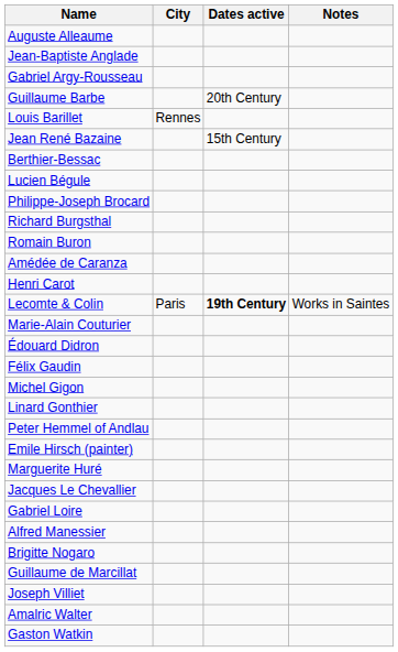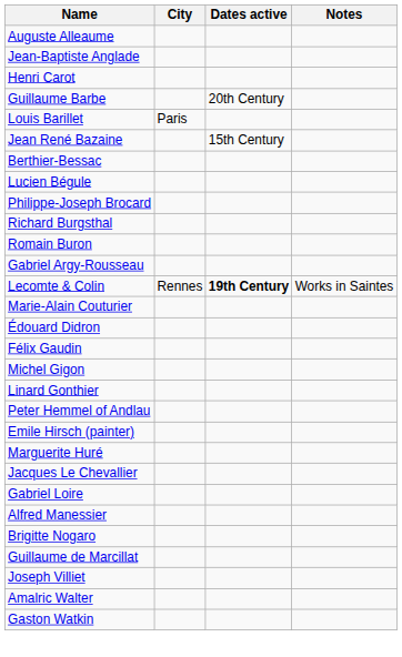 <table class="wikitable sortable">
 <tr>
 <th>Name</th>
 <th>City</th>
 <th>Dates active</th>
 <th>Notes</th>
 </tr>
 <tr>
 <td><a href='#'>Auguste Alleaume</a></td>
 <td></td>
 <td></td>
 <td></td>
 </tr>
 <tr>
 <td><a href='#'>Jean-Baptiste Anglade</a></td>
 <td></td>
 <td></td>
 <td></td>
 </tr>
 <tr>
-<td><a href='#'>Gabriel Argy-Rousseau</a></td>
+<td><a href='#'>Henri Carot</a></td>
 <td></td>
 <td></td>
 <td></td>
 </tr>
 <tr>
 <td><a href='#'>Guillaume Barbe</a></td>
 <td></td>
 <td>20th Century</td>
 <td></td>
 </tr>
 <tr>
 <td><a href='#'>Louis Barillet</a></td>
-<td>Rennes</td>
+<td>Paris</td>
 <td></td>
 <td></td>
 </tr>
 <tr>
 <td><a href='#'>Jean René Bazaine</a></td>
 <td></td>
 <td>15th Century</td>
 <td></td>
 </tr>
 <tr>
 <td><a href='#'>Berthier-Bessac</a></td>
 <td></td>
 <td></td>
 <td></td>
 </tr>
 <tr>
 <td><a href='#'>Lucien Bégule</a></td>
 <td></td>
 <td></td>
 <td></td>
 </tr>
 <tr>
 <td><a href='#'>Philippe-Joseph Brocard</a></td>
 <td></td>
 <td></td>
 <td></td>
 </tr>
 <tr>
 <td><a href='#'>Richard Burgsthal</a></td>
 <td></td>
 <td></td>
 <td></td>
 </tr>
 <tr>
 <td><a href='#'>Romain Buron</a></td>
 <td></td>
 <td></td>
 <td></td>
 </tr>
 <tr>
-<td><a href='#'>Amédée de Caranza</a></td>
-<td></td>
-<td></td>
-<td></td>
-</tr>
-<tr>
-<td><a href='#'>Henri Carot</a></td>
+<td><a href='#'>Gabriel Argy-Rousseau</a></td>
 <td></td>
 <td></td>
 <td></td>
 </tr>
 <tr>
 <td><a href='#'>Lecomte & Colin</a></td>
-<td>Paris</td>
+<td>Rennes</td>
 <td><strong>19th Century</strong></td>
 <td>Works in Saintes</td>
 </tr>
 <tr>
 <td><a href='#'>Marie-Alain Couturier</a></td>
 <td></td>
 <td></td>
 <td></td>
 </tr>
 <tr>
 <td><a href='#'>Édouard Didron</a></td>
 <td></td>
 <td></td>
 <td></td>
 </tr>
 <tr>
 <td><a href='#'>Félix Gaudin</a></td>
 <td></td>
 <td></td>
 <td></td>
 </tr>
 <tr>
 <td><a href='#'>Michel Gigon</a></td>
 <td></td>
 <td></td>
 <td></td>
 </tr>
 <tr>
 <td><a href='#'>Linard Gonthier</a></td>
 <td></td>
 <td></td>
 <td></td>
 </tr>
 <tr>
 <td><a href='#'>Peter Hemmel of Andlau</a></td>
 <td></td>
 <td></td>
 <td></td>
 </tr>
 <tr>
 <td><a href='#'>Emile Hirsch (painter)</a></td>
 <td></td>
 <td></td>
 <td></td>
 </tr>
 <tr>
 <td><a href='#'>Marguerite Huré</a></td>
 <td></td>
 <td></td>
 <td></td>
 </tr>
 <tr>
 <td><a href='#'>Jacques Le Chevallier</a></td>
 <td></td>
 <td></td>
 <td></td>
 </tr>
 <tr>
 <td><a href='#'>Gabriel Loire</a></td>
 <td></td>
 <td></td>
 <td></td>
 </tr>
 <tr>
 <td><a href='#'>Alfred Manessier</a></td>
 <td></td>
 <td></td>
 <td></td>
 </tr>
 <tr>
 <td><a href='#'>Brigitte Nogaro</a></td>
 <td></td>
 <td></td>
 <td></td>
 </tr>
 <tr>
 <td><a href='#'>Guillaume de Marcillat</a></td>
 <td></td>
 <td></td>
 <td></td>
 </tr>
 <tr>
 <td><a href='#'>Joseph Villiet</a></td>
 <td></td>
 <td></td>
 <td></td>
 </tr>
 <tr>
 <td><a href='#'>Amalric Walter</a></td>
 <td></td>
 <td></td>
 <td></td>
 </tr>
 <tr>
 <td><a href='#'>Gaston Watkin</a></td>
 <td></td>
 <td></td>
 <td></td>
 </tr>
 </table>
